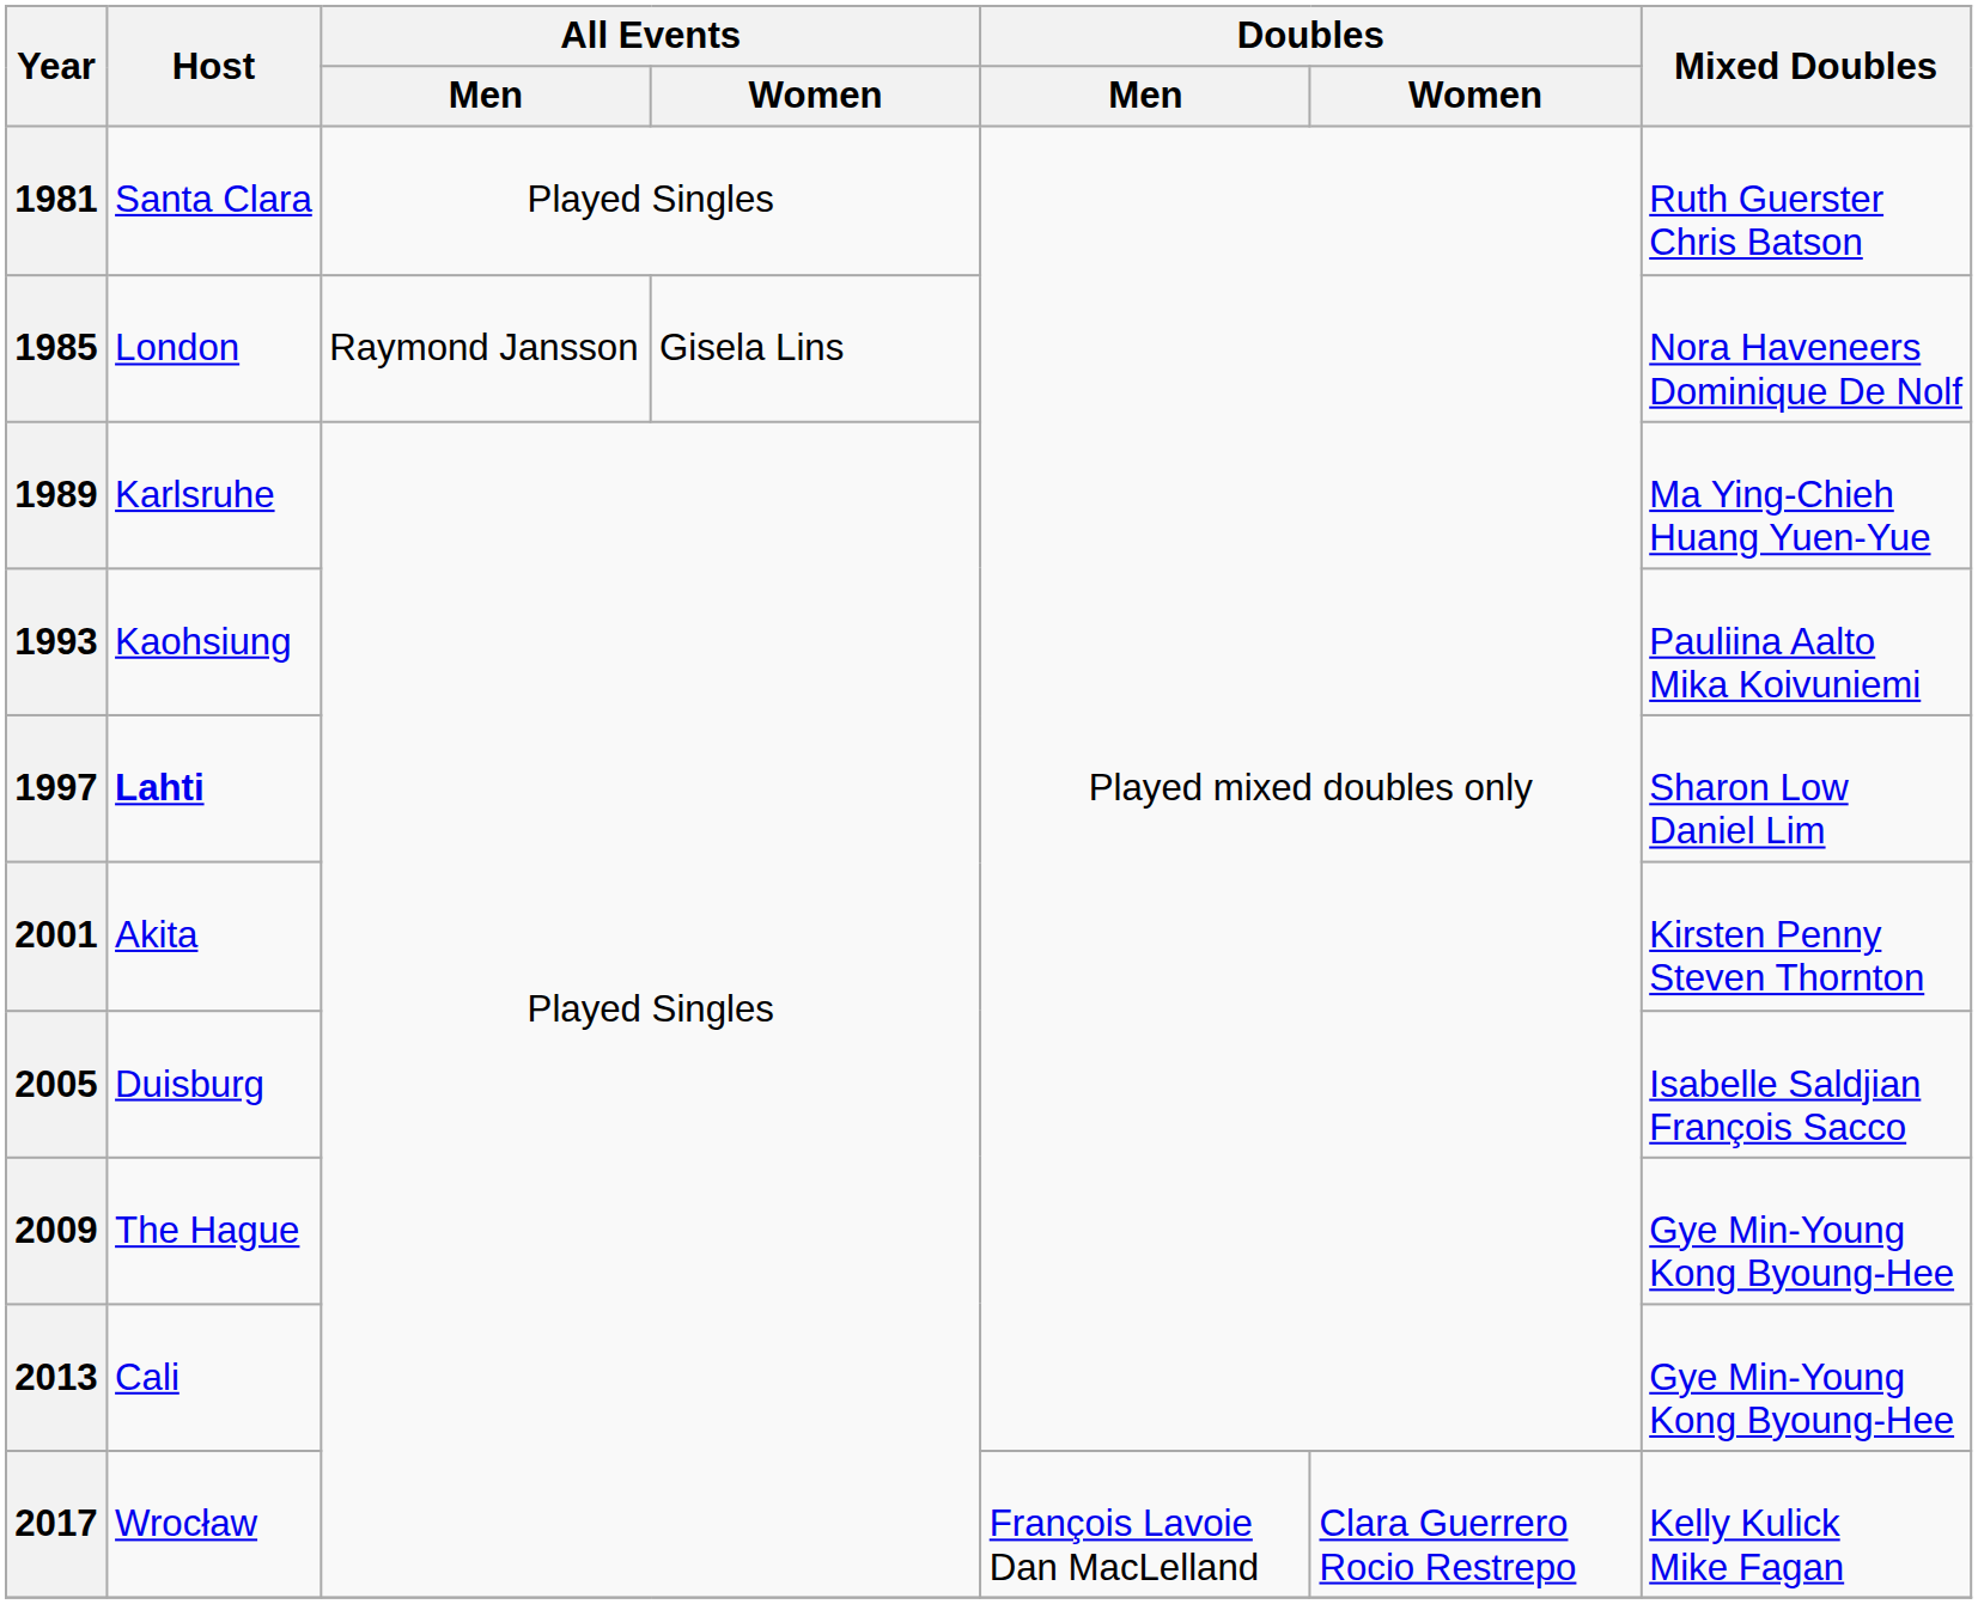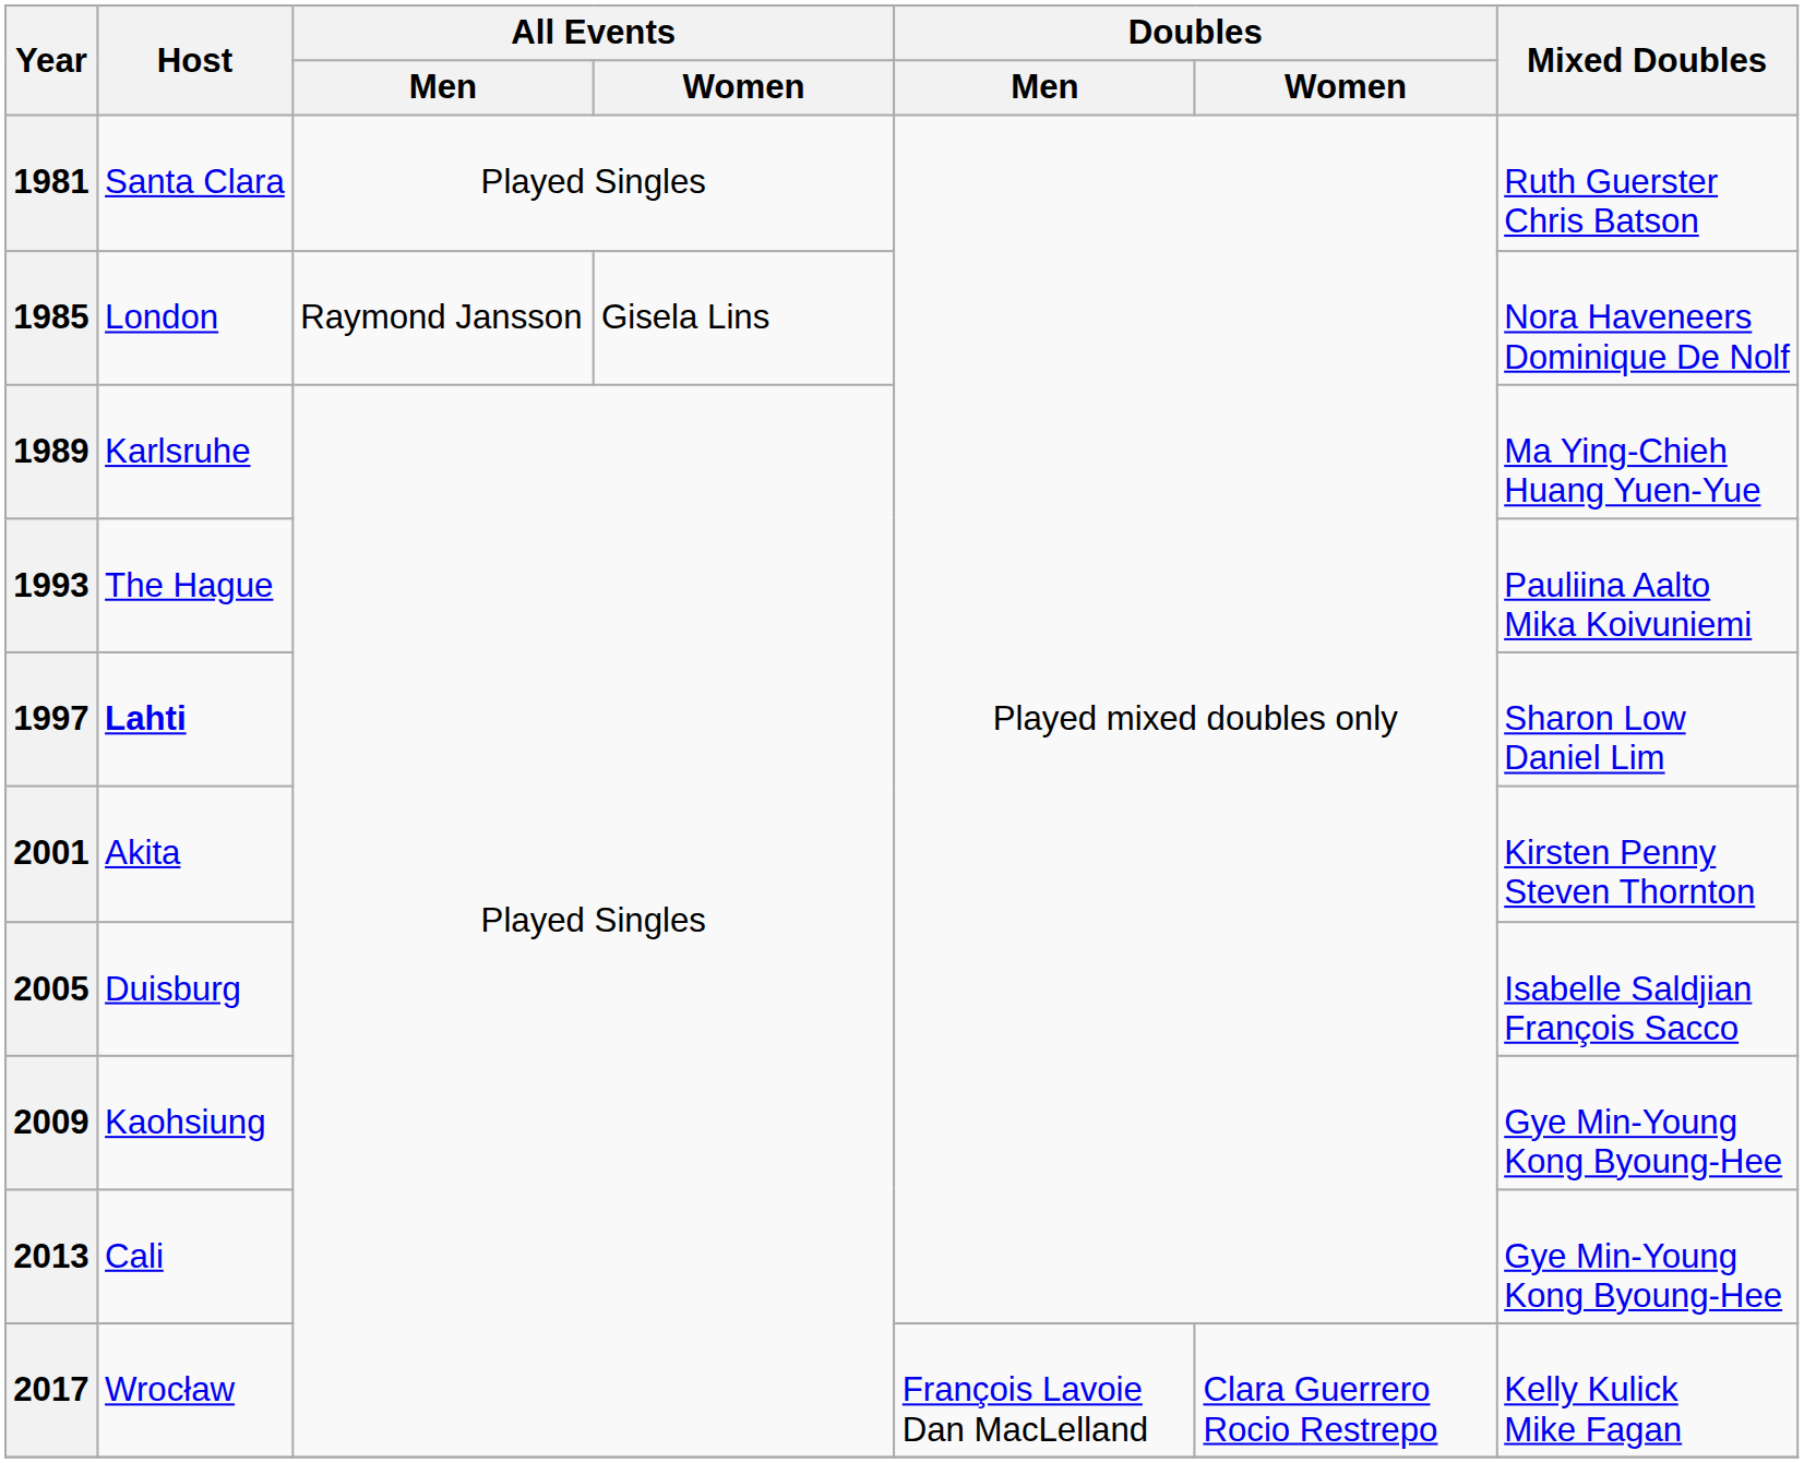 <table class="wikitable" style=font-size:97%>
 <tr>
 <th rowspan="2" style="text-align: center;">Year</th>
 <th rowspan="2" colspan="1" style="text-align: center;">Host</th>
 <th colspan="2" style="text-align: center;">All Events</th>
 <th colspan="2" style="text-align: center;">Doubles</th>
 <th rowspan="2" style="text-align: center;">Mixed Doubles</th>
 </tr>
 <tr>
 <th scope="col" style="width: 130px;">Men</th>
 <th scope="col" ! scope="col" style="width: 130px;">Women</th>
 <th scope="col" style="width: 130px;">Men</th>
 <th scope="col" ! scope="col" style="width: 130px;">Women</th>
 </tr>
 <tr>
 <th scope="row">1981</th>
 <td><a href='#'>Santa Clara</a></td>
 <td colspan="2" style="text-align: center;">Played Singles</td>
 <td rowspan="9" colspan="2" style="text-align: center;">Played mixed doubles only</td>
 <td><br><a href='#'>Ruth Guerster</a><br><a href='#'>Chris Batson</a></td>
 </tr>
 <tr>
 <th scope="row">1985</th>
 <td><a href='#'>London</a></td>
 <td> Raymond Jansson</td>
 <td> Gisela Lins</td>
 <td><br><a href='#'>Nora Haveneers</a><br><a href='#'>Dominique De Nolf</a></td>
 </tr>
 <tr>
 <th scope="row">1989</th>
 <td><a href='#'>Karlsruhe</a></td>
 <td rowspan="8" colspan="2" style="text-align: center;">Played Singles</td>
 <td><br><a href='#'>Ma Ying-Chieh</a><br><a href='#'>Huang Yuen-Yue</a></td>
 </tr>
 <tr>
 <th scope="row">1993</th>
-<td><a href='#'>Kaohsiung</a></td>
+<td><a href='#'>The Hague</a></td>
 <td><br><a href='#'>Pauliina Aalto</a><br><a href='#'>Mika Koivuniemi</a></td>
 </tr>
 <tr>
 <th scope="row">1997</th>
 <td><strong><a href='#'>Lahti</a></strong></td>
 <td><br><a href='#'>Sharon Low</a><br><a href='#'>Daniel Lim</a></td>
 </tr>
 <tr>
 <th scope="row">2001</th>
 <td><a href='#'>Akita</a></td>
 <td><br><a href='#'>Kirsten Penny</a><br><a href='#'>Steven Thornton</a></td>
 </tr>
 <tr>
 <th scope="row">2005</th>
 <td><a href='#'>Duisburg</a></td>
 <td><br><a href='#'>Isabelle Saldjian</a><br><a href='#'>François Sacco</a></td>
 </tr>
 <tr>
 <th scope="row">2009</th>
-<td><a href='#'>The Hague</a></td>
+<td><a href='#'>Kaohsiung</a></td>
 <td><br><a href='#'>Gye Min-Young</a><br><a href='#'>Kong Byoung-Hee</a></td>
 </tr>
 <tr>
 <th scope="row">2013</th>
 <td><a href='#'>Cali</a></td>
 <td><br><a href='#'>Gye Min-Young</a><br><a href='#'>Kong Byoung-Hee</a></td>
 </tr>
 <tr>
 <th scope="row">2017</th>
 <td><a href='#'>Wrocław</a></td>
 <td><br><a href='#'>François Lavoie</a><br>Dan MacLelland</td>
 <td><br><a href='#'>Clara Guerrero</a><br><a href='#'>Rocio Restrepo</a></td>
 <td><br><a href='#'>Kelly Kulick</a><br><a href='#'>Mike Fagan</a></td>
 </tr>
 <tr>
 </tr>
 </table>
